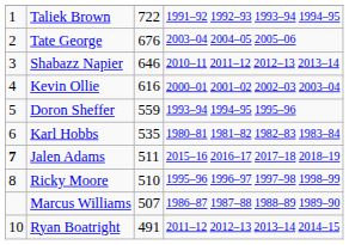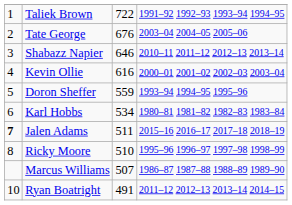 <table class="wikitable">
 <tr>
 </tr>
 <tr>
 <td>1</td>
 <td><a href='#'>Taliek Brown</a></td>
 <td>722</td>
 <td style="font-size:80%;"><a href='#'>1991–92</a> <a href='#'>1992–93</a> <a href='#'>1993–94</a> <a href='#'>1994–95</a></td>
 </tr>
 <tr>
 <td>2</td>
 <td><a href='#'>Tate George</a></td>
 <td>676</td>
 <td style="font-size:80%;"><a href='#'>2003–04</a> <a href='#'>2004–05</a> <a href='#'>2005–06</a></td>
 </tr>
 <tr>
 <td>3</td>
 <td><a href='#'>Shabazz Napier</a></td>
 <td>646</td>
 <td style="font-size:80%;"><a href='#'>2010–11</a> <a href='#'>2011–12</a> <a href='#'>2012–13</a> <a href='#'>2013–14</a></td>
 </tr>
 <tr>
 <td>4</td>
 <td><a href='#'>Kevin Ollie</a></td>
 <td>616</td>
 <td style="font-size:80%;"><a href='#'>2000–01</a> <a href='#'>2001–02</a> <a href='#'>2002–03</a> <a href='#'>2003–04</a></td>
 </tr>
 <tr>
 <td>5</td>
 <td><a href='#'>Doron Sheffer</a></td>
 <td>559</td>
 <td style="font-size:80%;"><a href='#'>1993–94</a> <a href='#'>1994–95</a> <a href='#'>1995–96</a></td>
 </tr>
 <tr>
 <td>6</td>
 <td><a href='#'>Karl Hobbs</a></td>
-<td>535</td>
+<td>534</td>
 <td style="font-size:80%;"><a href='#'>1980–81</a> <a href='#'>1981–82</a> <a href='#'>1982–83</a> <a href='#'>1983–84</a></td>
 </tr>
 <tr>
 <td><strong>7</strong></td>
 <td><a href='#'>Jalen Adams</a></td>
 <td>511</td>
 <td style="font-size:80%;"><a href='#'>2015–16</a> <a href='#'>2016–17</a> <a href='#'>2017–18</a> <a href='#'>2018–19</a></td>
 </tr>
 <tr>
 <td>8</td>
 <td><a href='#'>Ricky Moore</a></td>
 <td>510</td>
 <td style="font-size:80%;"><a href='#'>1995–96</a> <a href='#'>1996–97</a> <a href='#'>1997–98</a> <a href='#'>1998–99</a></td>
 </tr>
 <tr>
 <td></td>
 <td><a href='#'>Marcus Williams</a></td>
 <td>507</td>
 <td style="font-size:80%;"><a href='#'>1986–87</a> <a href='#'>1987–88</a> <a href='#'>1988–89</a> <a href='#'>1989–90</a></td>
 </tr>
 <tr>
 <td>10</td>
 <td><a href='#'>Ryan Boatright</a></td>
 <td>491</td>
 <td style="font-size:80%;"><a href='#'>2011–12</a> <a href='#'>2012–13</a> <a href='#'>2013–14</a> <a href='#'>2014–15</a></td>
 </tr>
 </table>
